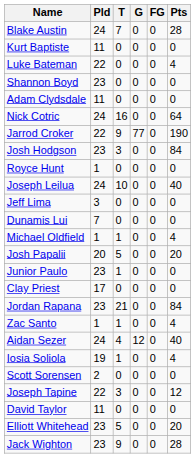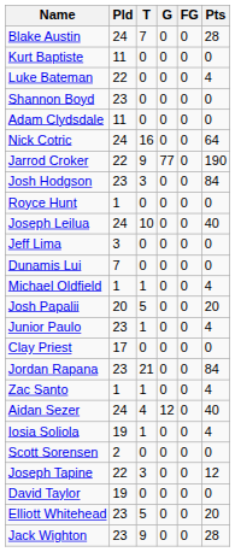 <table class="wikitable sortable">
 <tr>
 <th>Name</th>
 <th>Pld</th>
 <th>T</th>
 <th>G</th>
 <th>FG</th>
 <th>Pts</th>
 </tr>
 <tr>
 <td><a href='#'>Blake Austin</a></td>
 <td>24</td>
 <td>7</td>
 <td>0</td>
 <td>0</td>
 <td>28</td>
 </tr>
 <tr>
 <td><a href='#'>Kurt Baptiste</a></td>
 <td>11</td>
 <td>0</td>
 <td>0</td>
 <td>0</td>
 <td>0</td>
 </tr>
 <tr>
 <td><a href='#'>Luke Bateman</a></td>
 <td>22</td>
 <td>0</td>
 <td>0</td>
 <td>0</td>
 <td>4</td>
 </tr>
 <tr>
 <td><a href='#'>Shannon Boyd</a></td>
 <td>23</td>
 <td>0</td>
 <td>0</td>
 <td>0</td>
 <td>0</td>
 </tr>
 <tr>
 <td><a href='#'>Adam Clydsdale</a></td>
 <td>11</td>
 <td>0</td>
 <td>0</td>
 <td>0</td>
 <td>0</td>
 </tr>
 <tr>
 <td><a href='#'>Nick Cotric</a></td>
 <td>24</td>
 <td>16</td>
 <td>0</td>
 <td>0</td>
 <td>64</td>
 </tr>
 <tr>
 <td><a href='#'>Jarrod Croker</a></td>
 <td>22</td>
 <td>9</td>
 <td>77</td>
 <td>0</td>
 <td>190</td>
 </tr>
 <tr>
 <td><a href='#'>Josh Hodgson</a></td>
 <td>23</td>
 <td>3</td>
 <td>0</td>
 <td>0</td>
 <td>84</td>
 </tr>
 <tr>
 <td><a href='#'>Royce Hunt</a></td>
 <td>1</td>
 <td>0</td>
 <td>0</td>
 <td>0</td>
 <td>0</td>
 </tr>
 <tr>
 <td><a href='#'>Joseph Leilua</a></td>
 <td>24</td>
 <td>10</td>
 <td>0</td>
 <td>0</td>
 <td>40</td>
 </tr>
 <tr>
 <td><a href='#'>Jeff Lima</a></td>
 <td>3</td>
 <td>0</td>
 <td>0</td>
 <td>0</td>
 <td>0</td>
 </tr>
 <tr>
 <td><a href='#'>Dunamis Lui</a></td>
 <td>7</td>
 <td>0</td>
 <td>0</td>
 <td>0</td>
 <td>0</td>
 </tr>
 <tr>
 <td><a href='#'>Michael Oldfield</a></td>
 <td>1</td>
 <td>1</td>
 <td>0</td>
 <td>0</td>
 <td>4</td>
 </tr>
 <tr>
 <td><a href='#'>Josh Papalii</a></td>
 <td>20</td>
 <td>5</td>
 <td>0</td>
 <td>0</td>
 <td>20</td>
 </tr>
 <tr>
 <td><a href='#'>Junior Paulo</a></td>
 <td>23</td>
 <td>1</td>
 <td>0</td>
 <td>0</td>
-<td>0</td>
+<td>4</td>
 </tr>
 <tr>
 <td><a href='#'>Clay Priest</a></td>
 <td>17</td>
 <td>0</td>
 <td>0</td>
 <td>0</td>
 <td>0</td>
 </tr>
 <tr>
 <td><a href='#'>Jordan Rapana</a></td>
 <td>23</td>
 <td>21</td>
 <td>0</td>
 <td>0</td>
 <td>84</td>
 </tr>
 <tr>
 <td><a href='#'>Zac Santo</a></td>
 <td>1</td>
 <td>1</td>
 <td>0</td>
 <td>0</td>
 <td>4</td>
 </tr>
 <tr>
 <td><a href='#'>Aidan Sezer</a></td>
 <td>24</td>
 <td>4</td>
 <td>12</td>
 <td>0</td>
 <td>40</td>
 </tr>
 <tr>
 <td><a href='#'>Iosia Soliola</a></td>
 <td>19</td>
 <td>1</td>
 <td>0</td>
 <td>0</td>
 <td>4</td>
 </tr>
 <tr>
 <td><a href='#'>Scott Sorensen</a></td>
 <td>2</td>
 <td>0</td>
 <td>0</td>
 <td>0</td>
 <td>0</td>
 </tr>
 <tr>
 <td><a href='#'>Joseph Tapine</a></td>
 <td>22</td>
 <td>3</td>
 <td>0</td>
 <td>0</td>
 <td>12</td>
 </tr>
 <tr>
 <td><a href='#'>David Taylor</a></td>
-<td>11</td>
+<td>19</td>
 <td>0</td>
 <td>0</td>
 <td>0</td>
 <td>0</td>
 </tr>
 <tr>
 <td><a href='#'>Elliott Whitehead</a></td>
 <td>23</td>
 <td>5</td>
 <td>0</td>
 <td>0</td>
 <td>20</td>
 </tr>
 <tr>
 <td><a href='#'>Jack Wighton</a></td>
 <td>23</td>
 <td>9</td>
 <td>0</td>
 <td>0</td>
 <td>28</td>
 </tr>
 </table>
